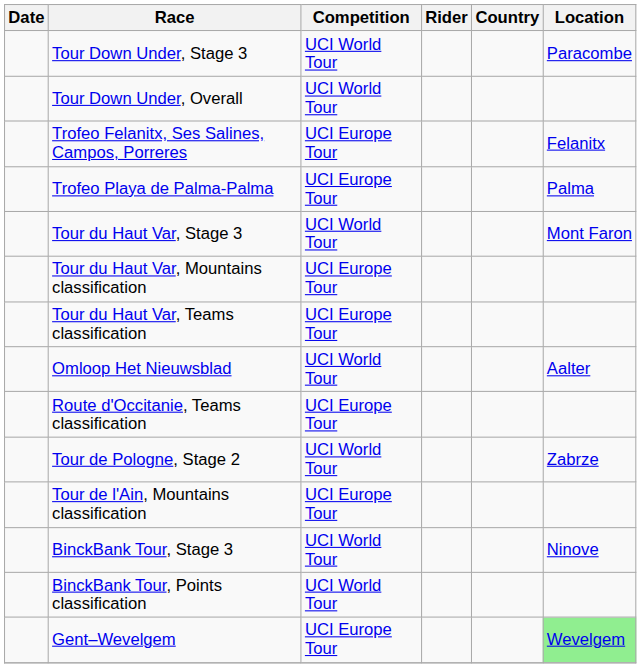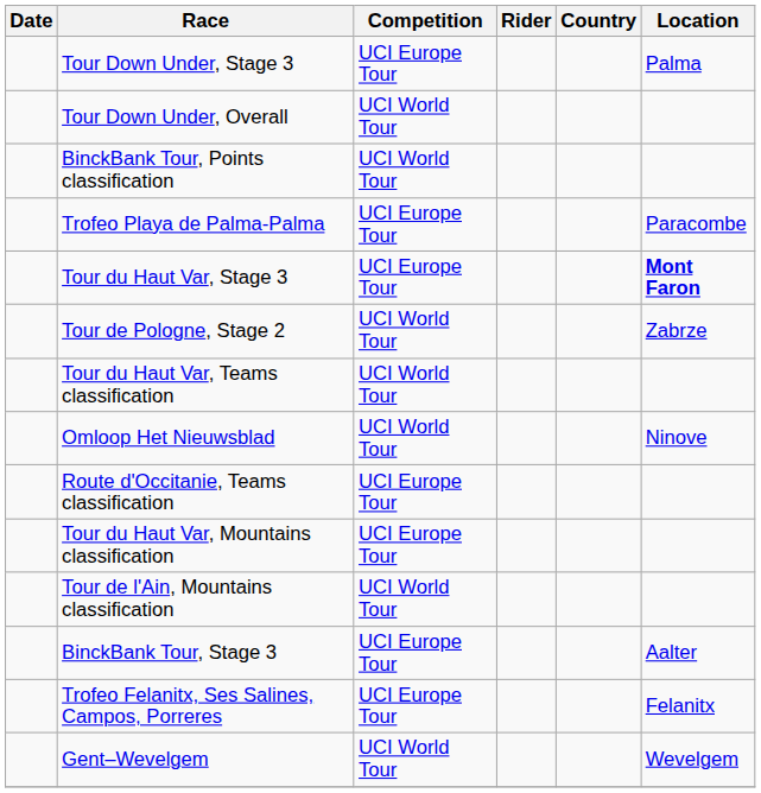 <table class="wikitable sortable">
 <tr>
 <th>Date</th>
 <th>Race</th>
 <th>Competition</th>
 <th>Rider</th>
 <th>Country</th>
 <th>Location</th>
 </tr>
 <tr>
 <td></td>
 <td><a href='#'>Tour Down Under</a>, Stage 3</td>
-<td><a href='#'>UCI World Tour</a></td>
+<td><a href='#'>UCI Europe Tour</a></td>
 <td></td>
 <td></td>
-<td><a href='#'>Paracombe</a></td>
+<td><a href='#'>Palma</a></td>
 </tr>
 <tr>
 <td></td>
 <td><a href='#'>Tour Down Under</a>, Overall</td>
 <td><a href='#'>UCI World Tour</a></td>
 <td></td>
 <td></td>
 <td></td>
 </tr>
 <tr>
 <td></td>
-<td><a href='#'>Trofeo Felanitx, Ses Salines, Campos, Porreres</a></td>
-<td><a href='#'>UCI Europe Tour</a></td>
+<td><a href='#'>BinckBank Tour</a>, Points classification</td>
+<td><a href='#'>UCI World Tour</a></td>
 <td></td>
 <td></td>
-<td><a href='#'>Felanitx</a></td>
+<td></td>
 </tr>
 <tr>
 <td></td>
 <td><a href='#'>Trofeo Playa de Palma-Palma</a></td>
 <td><a href='#'>UCI Europe Tour</a></td>
 <td></td>
 <td></td>
-<td><a href='#'>Palma</a></td>
+<td><a href='#'>Paracombe</a></td>
 </tr>
 <tr>
 <td></td>
 <td><a href='#'>Tour du Haut Var</a>, Stage 3</td>
+<td><a href='#'>UCI Europe Tour</a></td>
+<td></td>
+<td></td>
+<td><strong><a href='#'>Mont Faron</a></strong></td>
+</tr>
+<tr>
+<td></td>
+<td><a href='#'>Tour de Pologne</a>, Stage 2</td>
 <td><a href='#'>UCI World Tour</a></td>
 <td></td>
 <td></td>
-<td><a href='#'>Mont Faron</a></td>
+<td><a href='#'>Zabrze</a></td>
+</tr>
+<tr>
+<td></td>
+<td><a href='#'>Tour du Haut Var</a>, Teams classification</td>
+<td><a href='#'>UCI World Tour</a></td>
+<td align="center"></td>
+<td></td>
+<td></td>
+</tr>
+<tr>
+<td></td>
+<td><a href='#'>Omloop Het Nieuwsblad</a></td>
+<td><a href='#'>UCI World Tour</a></td>
+<td></td>
+<td></td>
+<td><a href='#'>Ninove</a></td>
+</tr>
+<tr>
+<td></td>
+<td><a href='#'>Route d'Occitanie</a>, Teams classification</td>
+<td><a href='#'>UCI Europe Tour</a></td>
+<td align="center"></td>
+<td></td>
+<td></td>
 </tr>
 <tr>
 <td></td>
 <td><a href='#'>Tour du Haut Var</a>, Mountains classification</td>
 <td><a href='#'>UCI Europe Tour</a></td>
 <td></td>
 <td></td>
 <td></td>
 </tr>
 <tr>
 <td></td>
-<td><a href='#'>Tour du Haut Var</a>, Teams classification</td>
-<td><a href='#'>UCI Europe Tour</a></td>
-<td align="center"></td>
-<td></td>
-<td></td>
-</tr>
-<tr>
-<td></td>
-<td><a href='#'>Omloop Het Nieuwsblad</a></td>
+<td><a href='#'>Tour de l'Ain</a>, Mountains classification</td>
 <td><a href='#'>UCI World Tour</a></td>
-<td></td>
-<td></td>
-<td><a href='#'>Aalter</a></td>
-</tr>
-<tr>
-<td></td>
-<td><a href='#'>Route d'Occitanie</a>, Teams classification</td>
-<td><a href='#'>UCI Europe Tour</a></td>
-<td align="center"></td>
-<td></td>
-<td></td>
-</tr>
-<tr>
-<td></td>
-<td><a href='#'>Tour de Pologne</a>, Stage 2</td>
-<td><a href='#'>UCI World Tour</a></td>
-<td></td>
-<td></td>
-<td><a href='#'>Zabrze</a></td>
-</tr>
-<tr>
-<td></td>
-<td><a href='#'>Tour de l'Ain</a>, Mountains classification</td>
-<td><a href='#'>UCI Europe Tour</a></td>
 <td></td>
 <td></td>
 <td></td>
 </tr>
 <tr>
 <td></td>
 <td><a href='#'>BinckBank Tour</a>, Stage 3</td>
-<td><a href='#'>UCI World Tour</a></td>
+<td><a href='#'>UCI Europe Tour</a></td>
 <td></td>
 <td></td>
-<td><a href='#'>Ninove</a></td>
+<td><a href='#'>Aalter</a></td>
 </tr>
 <tr>
 <td></td>
-<td><a href='#'>BinckBank Tour</a>, Points classification</td>
-<td><a href='#'>UCI World Tour</a></td>
+<td><a href='#'>Trofeo Felanitx, Ses Salines, Campos, Porreres</a></td>
+<td><a href='#'>UCI Europe Tour</a></td>
 <td></td>
 <td></td>
-<td></td>
+<td><a href='#'>Felanitx</a></td>
 </tr>
 <tr>
 <td></td>
 <td><a href='#'>Gent–Wevelgem</a></td>
-<td><a href='#'>UCI Europe Tour</a></td>
+<td><a href='#'>UCI World Tour</a></td>
 <td></td>
 <td></td>
-<td style="background: lightgreen;"><a href='#'>Wevelgem</a></td>
+<td><a href='#'>Wevelgem</a></td>
 </tr>
 <tr>
 </tr>
 </table>
